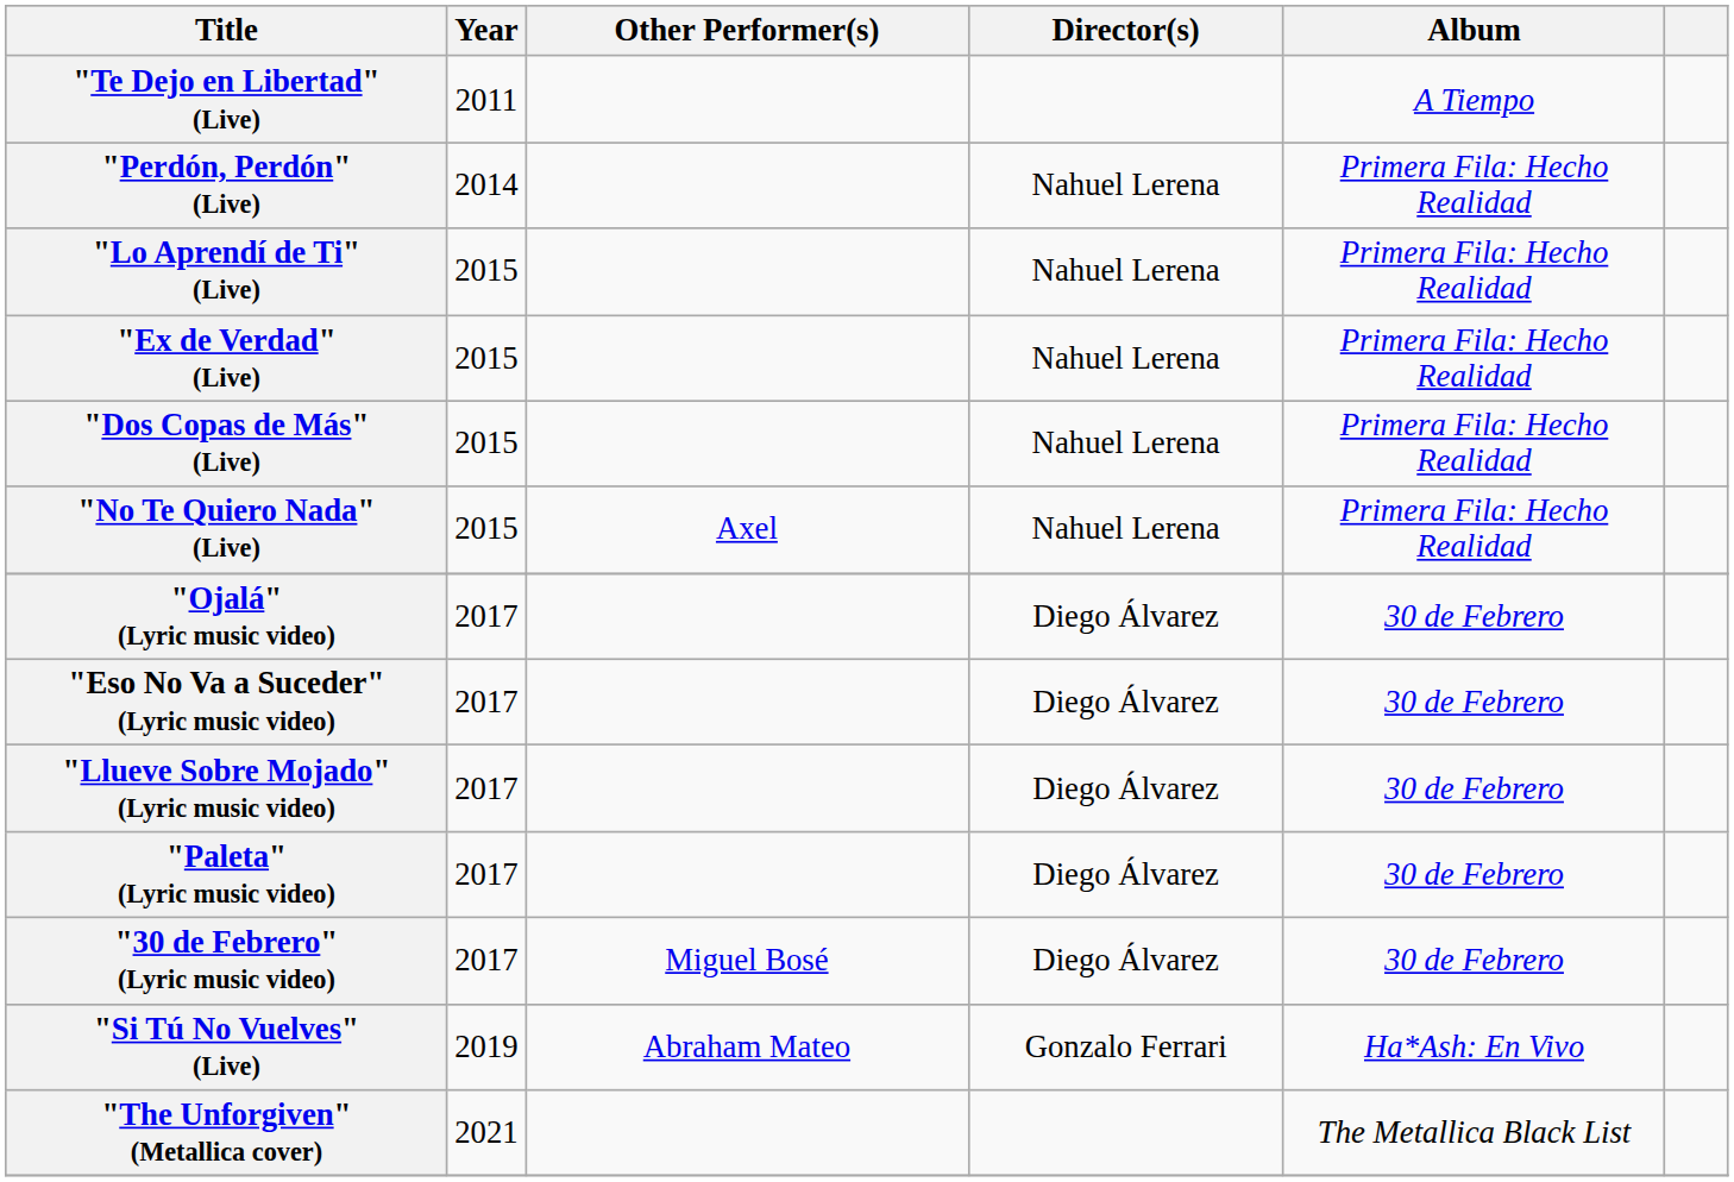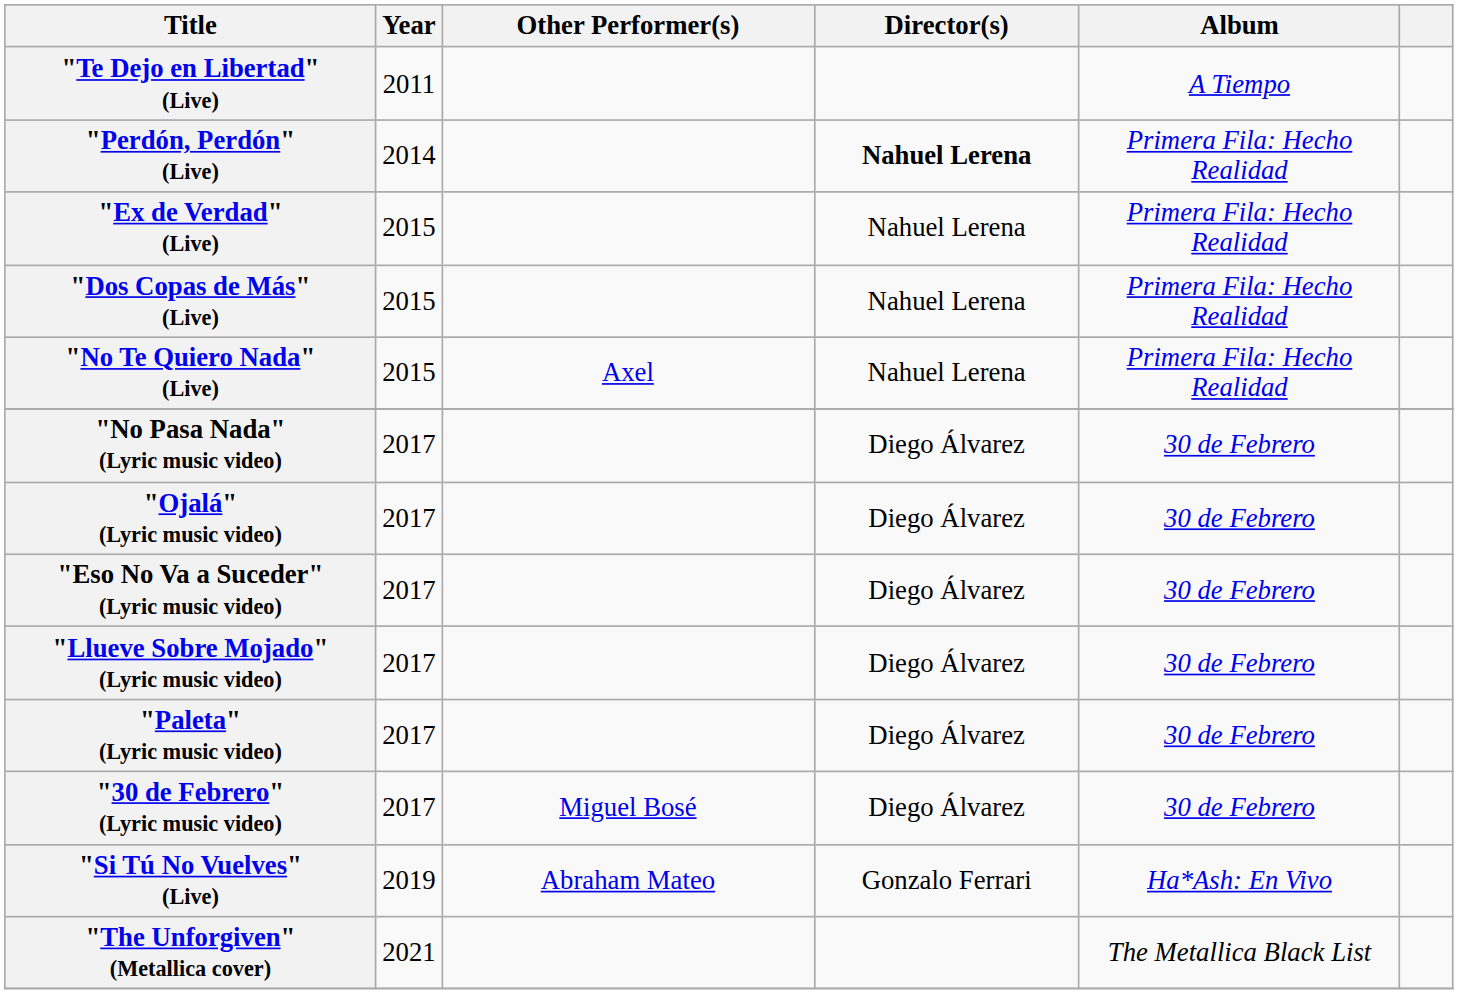 <table class="wikitable sortable plainrowheaders" style="text-align: center;">
 <tr>
 <th scope="col" style="width: 16em;">Title</th>
 <th scope="col">Year</th>
 <th scope="col" style="width: 16em;">Other Performer(s)</th>
 <th scope="col" style="width: 11em;">Director(s)</th>
 <th scope="col" style="width: 14em;">Album</th>
 <th scope="col" style="width: 2em;" class="unsortable"></th>
 </tr>
 <tr>
 <th scope="row">"<a href='#'>Te Dejo en Libertad</a>"<br><small>(Live)</small></th>
 <td>2011</td>
 <td></td>
 <td></td>
 <td><em><a href='#'>A Tiempo</a></em></td>
 <td></td>
 </tr>
 <tr>
 <th scope="row">"<a href='#'>Perdón, Perdón</a>"<br> <small>(Live)</small></th>
 <td>2014</td>
 <td></td>
-<td>Nahuel Lerena</td>
-<td><em><a href='#'>Primera Fila: Hecho Realidad</a></em></td>
-<td></td>
-</tr>
-<tr>
-<th scope="row">"<a href='#'>Lo Aprendí de Ti</a>"<br> <small>(Live)</small></th>
-<td>2015</td>
-<td></td>
-<td>Nahuel Lerena</td>
+<td><strong>Nahuel Lerena</strong></td>
 <td><em><a href='#'>Primera Fila: Hecho Realidad</a></em></td>
 <td></td>
 </tr>
 <tr>
 <th scope="row">"<a href='#'>Ex de Verdad</a>"<br> <small>(Live)</small></th>
 <td>2015</td>
 <td></td>
 <td>Nahuel Lerena</td>
 <td><em><a href='#'>Primera Fila: Hecho Realidad</a></em></td>
 <td></td>
 </tr>
 <tr>
 <th scope="row">"<a href='#'>Dos Copas de Más</a>"<br> <small>(Live)</small></th>
 <td>2015</td>
 <td></td>
 <td>Nahuel Lerena</td>
 <td><em><a href='#'>Primera Fila: Hecho Realidad</a></em></td>
 <td></td>
 </tr>
 <tr>
 <th scope="row">"<a href='#'>No Te Quiero Nada</a>"<br> <small>(Live)</small></th>
 <td>2015</td>
 <td><a href='#'>Axel</a></td>
 <td>Nahuel Lerena</td>
 <td><em><a href='#'>Primera Fila: Hecho Realidad</a></em></td>
 <td></td>
 </tr>
 <tr>
+</tr>
+<tr>
+<th scope="row">"No Pasa Nada" <br><small>(Lyric music video)</small></th>
+<td>2017</td>
+<td></td>
+<td>Diego Álvarez</td>
+<td><em><a href='#'>30 de Febrero</a></em></td>
+<td></td>
 </tr>
 <tr>
 <th scope="row">"<a href='#'>Ojalá</a>" <br><small>(Lyric music video)</small></th>
 <td>2017</td>
 <td></td>
 <td>Diego Álvarez</td>
 <td><em><a href='#'>30 de Febrero</a></em></td>
 <td></td>
 </tr>
 <tr>
 <th scope="row">"Eso No Va a Suceder" <br><small>(Lyric music video)</small></th>
 <td>2017</td>
 <td></td>
 <td>Diego Álvarez</td>
 <td><em><a href='#'>30 de Febrero</a></em></td>
 <td></td>
 </tr>
 <tr>
 <th scope="row">"<a href='#'>Llueve Sobre Mojado</a>" <br><small>(Lyric music video)</small></th>
 <td>2017</td>
 <td></td>
 <td>Diego Álvarez</td>
 <td><em><a href='#'>30 de Febrero</a></em></td>
 <td></td>
 </tr>
 <tr>
 <th scope="row">"<a href='#'>Paleta</a>" <br><small>(Lyric music video)</small></th>
 <td>2017</td>
 <td></td>
 <td>Diego Álvarez</td>
 <td><em><a href='#'>30 de Febrero</a></em></td>
 <td></td>
 </tr>
 <tr>
 <th scope="row">"<a href='#'>30 de Febrero</a>" <br><small>(Lyric music video)</small></th>
 <td>2017</td>
 <td><a href='#'>Miguel Bosé</a></td>
 <td>Diego Álvarez</td>
 <td><em><a href='#'>30 de Febrero</a></em></td>
 <td></td>
 </tr>
 <tr>
 <th scope="row">"<a href='#'>Si Tú No Vuelves</a>"<br> <small>(Live)</small></th>
 <td>2019</td>
 <td><a href='#'>Abraham Mateo</a></td>
 <td>Gonzalo Ferrari</td>
 <td><em><a href='#'>Ha*Ash: En Vivo</a></em></td>
 <td></td>
 </tr>
 <tr>
 <th scope="row">"<a href='#'>The Unforgiven</a>"<br><small>(Metallica cover)</small></th>
 <td>2021</td>
 <td></td>
 <td></td>
 <td><em>The Metallica Black List</em></td>
 <td></td>
 </tr>
 <tr>
 </tr>
 </table>
